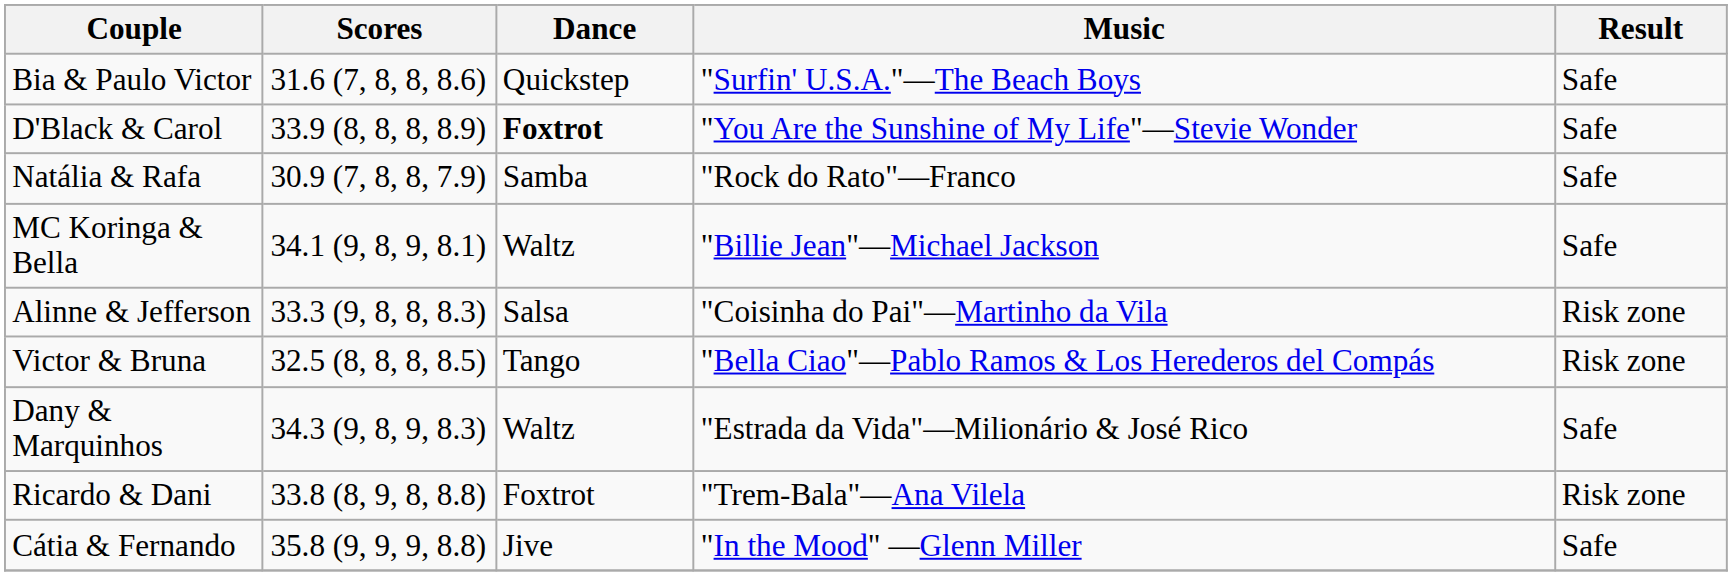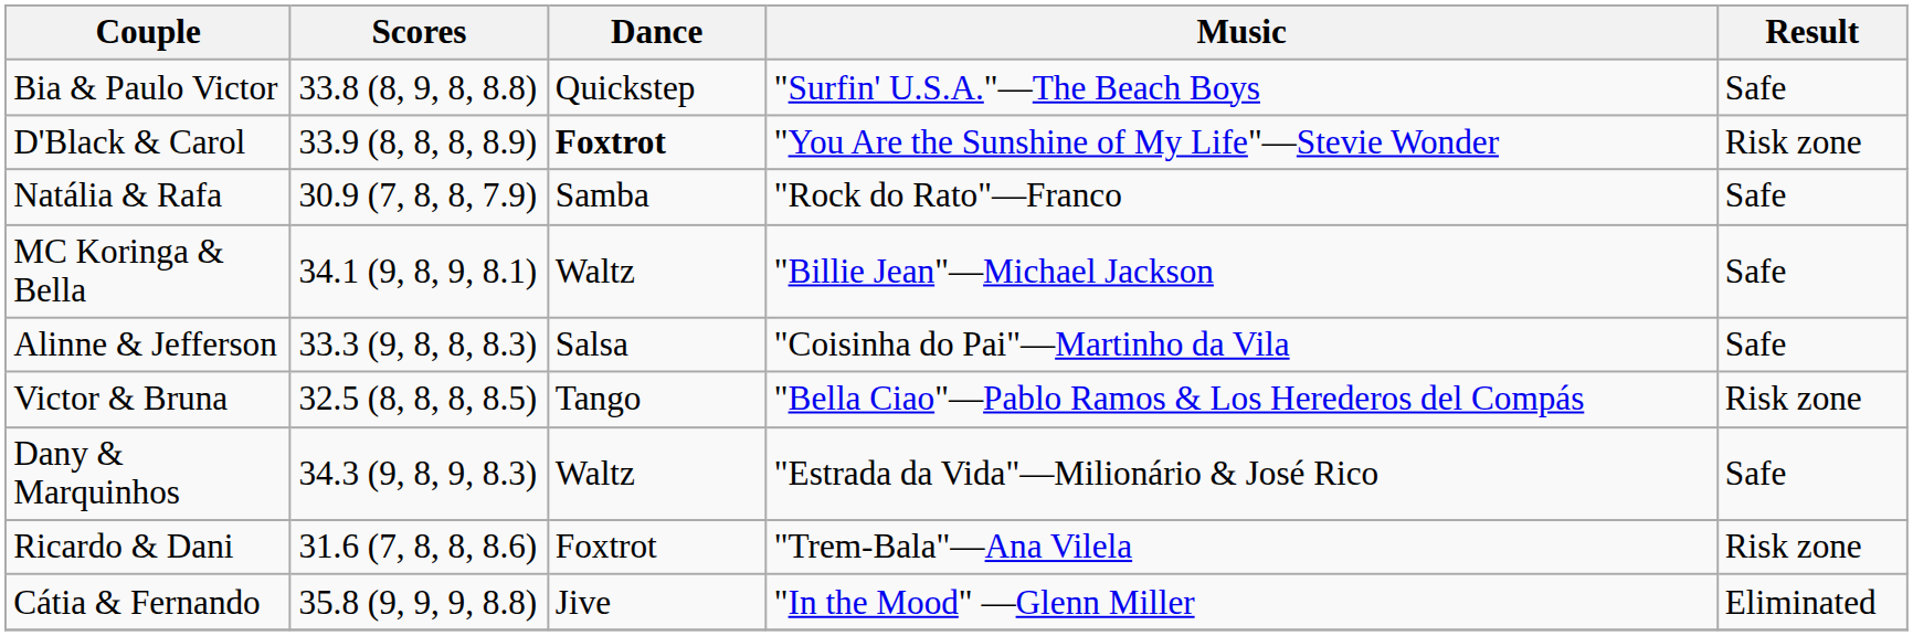 <table class="wikitable sortable" style="width:100%;">
 <tr>
 <th width="15.0%">Couple</th>
 <th width="13.5%">Scores</th>
 <th width="11.5%">Dance</th>
 <th width="50.0%">Music</th>
 <th width="10.0%">Result</th>
 </tr>
 <tr>
 <td>Bia & Paulo Victor</td>
-<td>31.6 (7, 8, 8, 8.6)</td>
+<td>33.8 (8, 9, 8, 8.8)</td>
 <td>Quickstep</td>
 <td>"<a href='#'>Surfin' U.S.A.</a>"—<a href='#'>The Beach Boys</a></td>
 <td>Safe</td>
 </tr>
 <tr>
 <td>D'Black & Carol</td>
 <td>33.9 (8, 8, 8, 8.9)</td>
 <td><strong>Foxtrot</strong></td>
 <td>"<a href='#'>You Are the Sunshine of My Life</a>"—<a href='#'>Stevie Wonder</a></td>
-<td>Safe</td>
+<td>Risk zone</td>
 </tr>
 <tr>
 <td>Natália & Rafa</td>
 <td>30.9 (7, 8, 8, 7.9)</td>
 <td>Samba</td>
 <td>"Rock do Rato"—Franco</td>
 <td>Safe</td>
 </tr>
 <tr>
 <td>MC Koringa & Bella</td>
 <td>34.1 (9, 8, 9, 8.1)</td>
 <td>Waltz</td>
 <td>"<a href='#'>Billie Jean</a>"—<a href='#'>Michael Jackson</a></td>
 <td>Safe</td>
 </tr>
 <tr>
 <td>Alinne & Jefferson</td>
 <td>33.3 (9, 8, 8, 8.3)</td>
 <td>Salsa</td>
 <td>"Coisinha do Pai"—<a href='#'>Martinho da Vila</a></td>
-<td>Risk zone</td>
+<td>Safe</td>
 </tr>
 <tr>
 <td>Victor & Bruna</td>
 <td>32.5 (8, 8, 8, 8.5)</td>
 <td>Tango</td>
 <td>"<a href='#'>Bella Ciao</a>"—<a href='#'>Pablo Ramos & Los Herederos del Compás</a></td>
 <td>Risk zone</td>
 </tr>
 <tr>
 <td>Dany & Marquinhos</td>
 <td>34.3 (9, 8, 9, 8.3)</td>
 <td>Waltz</td>
 <td>"Estrada da Vida"—Milionário & José Rico</td>
 <td>Safe</td>
 </tr>
 <tr>
 <td>Ricardo & Dani</td>
-<td>33.8 (8, 9, 8, 8.8)</td>
+<td>31.6 (7, 8, 8, 8.6)</td>
 <td>Foxtrot</td>
 <td>"Trem-Bala"—<a href='#'>Ana Vilela</a></td>
 <td>Risk zone</td>
 </tr>
 <tr>
 <td>Cátia & Fernando</td>
 <td>35.8 (9, 9, 9, 8.8)</td>
 <td>Jive</td>
 <td>"<a href='#'>In the Mood</a>" —<a href='#'>Glenn Miller</a></td>
-<td>Safe</td>
+<td>Eliminated</td>
 </tr>
 <tr>
 </tr>
 </table>
